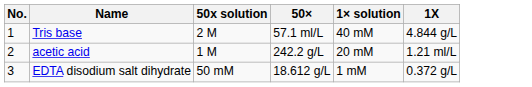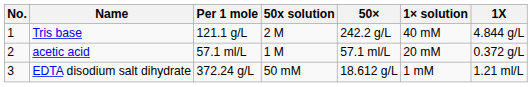 <table class="wikitable sortable">
 <tr>
 <th>No.</th>
 <th>Name</th>
+<th>Per 1 mole</th>
 <th>50x solution</th>
 <th>50×</th>
 <th>1× solution</th>
 <th>1X</th>
 </tr>
 <tr>
 <td>1</td>
 <td><a href='#'>Tris base</a></td>
+<td>121.1 g/L</td>
 <td>2 M</td>
-<td>57.1 ml/L</td>
+<td>242.2 g/L</td>
 <td>40 mM</td>
 <td>4.844 g/L</td>
 </tr>
 <tr>
 <td>2</td>
 <td><a href='#'>acetic acid</a></td>
+<td>57.1 ml/L</td>
 <td>1 M</td>
-<td>242.2 g/L</td>
+<td>57.1 ml/L</td>
 <td>20 mM</td>
-<td>1.21 ml/L</td>
+<td>0.372 g/L</td>
 </tr>
 <tr>
 <td>3</td>
 <td><a href='#'>EDTA</a> disodium salt dihydrate</td>
+<td>372.24 g/L</td>
 <td>50 mM</td>
 <td>18.612 g/L</td>
 <td>1 mM</td>
-<td>0.372 g/L</td>
+<td>1.21 ml/L</td>
 </tr>
 </table>
